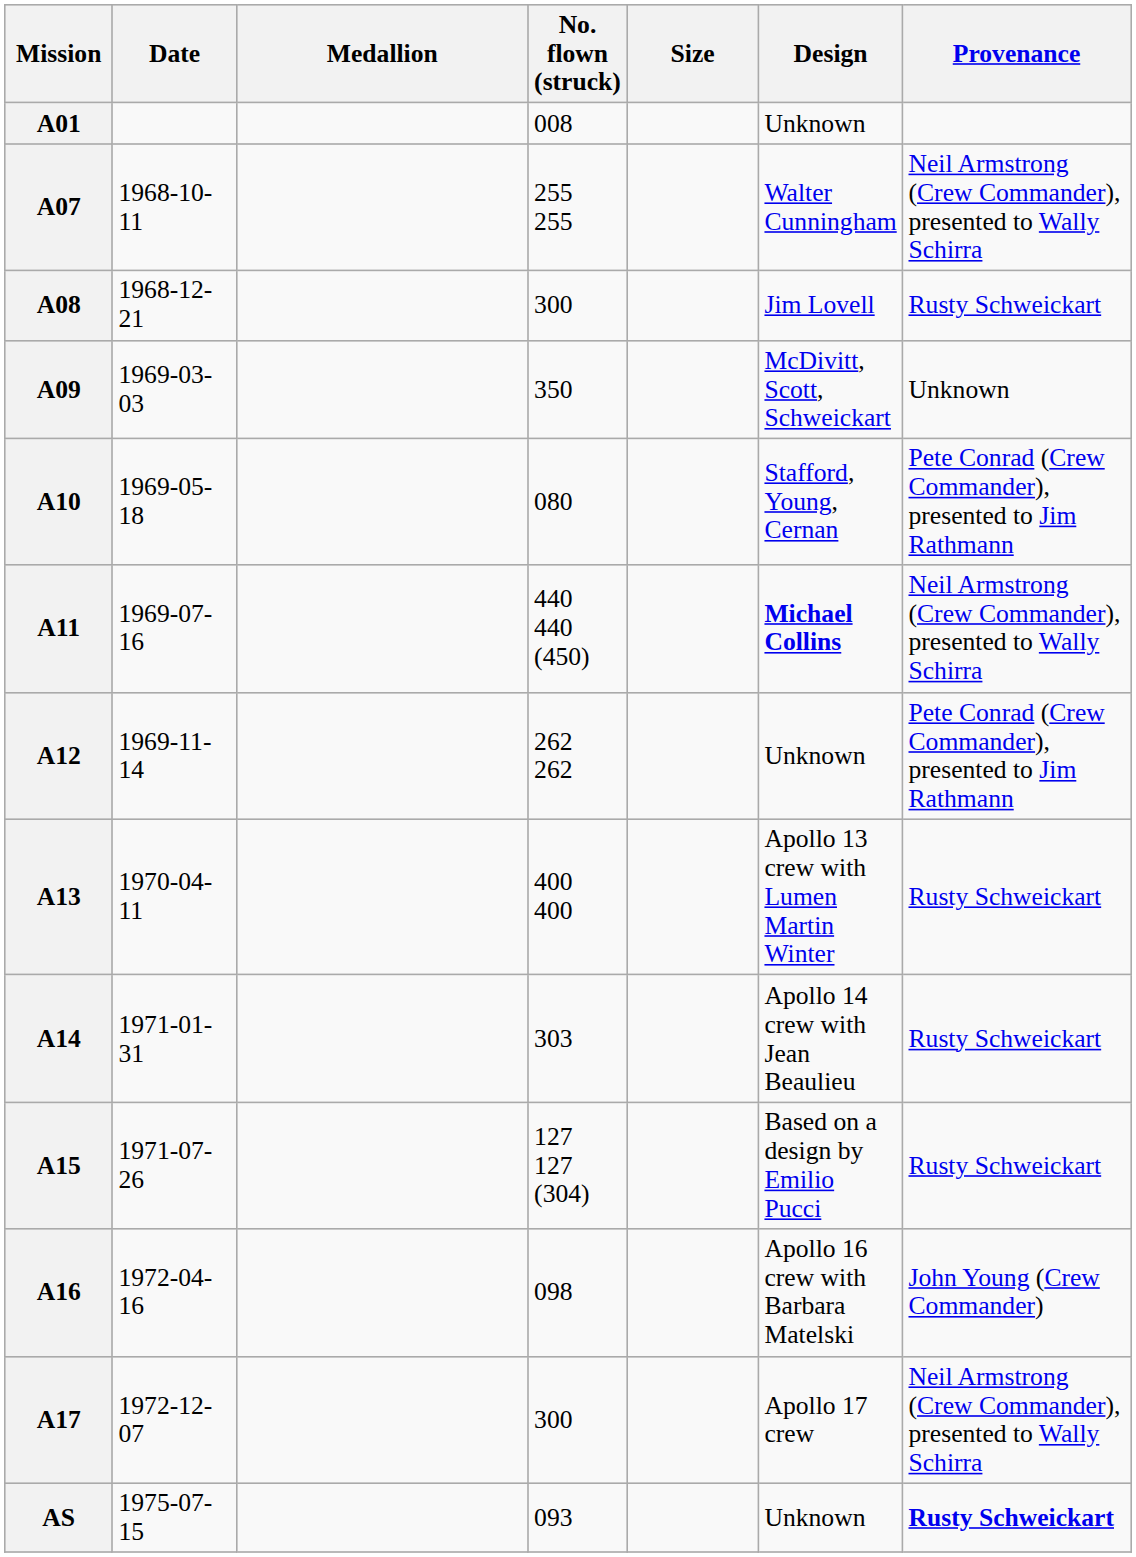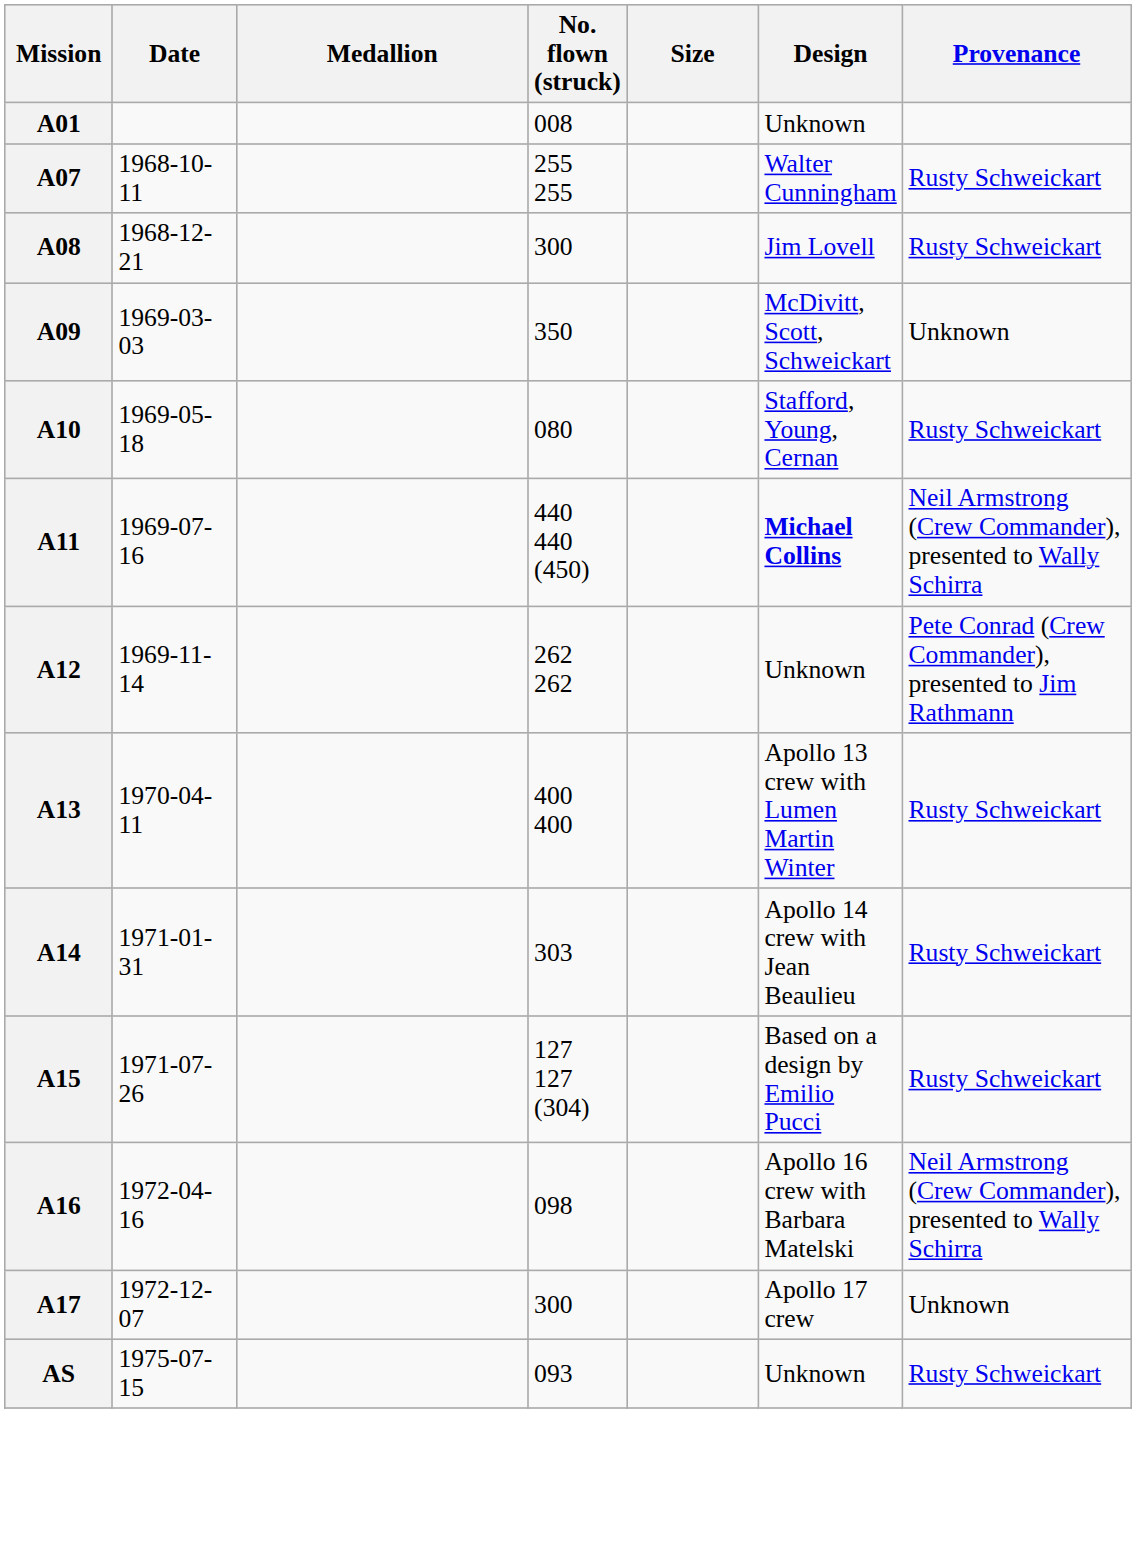 <table class="wikitable sortable">
 <tr>
 <th scope="col" style="width:60px;">Mission</th>
 <th scope="col" style="width:70px; ">Date</th>
 <th scope="col" style="width:175px;" class="unsortable">Medallion</th>
 <th scope="col" style="width:30px;">No. flown<br>(struck)<br></th>
 <th scope="col" style="width:75px;" class="unsortable">Size</th>
 <th scope="col" style="width:75px;" class="unsortable">Design</th>
 <th scope="col" style="width:135px;" class="unsortable"><a href='#'>Provenance</a></th>
 </tr>
 <tr>
 <th><span>A01</span></th>
 <td><div></div></td>
 <td></td>
 <td><span>008</span></td>
 <td></td>
 <td>Unknown</td>
 <td></td>
 </tr>
 <tr>
 <th><span>A07</span></th>
 <td><span>1968-10-11</span></td>
 <td></td>
 <td><span>255</span><div>255<br></div></td>
 <td></td>
 <td><a href='#'>Walter Cunningham</a></td>
-<td><a href='#'>Neil Armstrong</a> (<a href='#'>Crew Commander</a>), presented to <a href='#'>Wally Schirra</a></td>
+<td><a href='#'>Rusty Schweickart</a></td>
 </tr>
 <tr>
 <th><span>A08</span></th>
 <td><span>1968-12-21</span></td>
 <td></td>
 <td><span>300</span></td>
 <td></td>
 <td><a href='#'>Jim Lovell</a></td>
 <td><a href='#'>Rusty Schweickart</a></td>
 </tr>
 <tr>
 <th><span>A09</span></th>
 <td><span>1969-03-03</span></td>
 <td></td>
 <td><span>350</span></td>
 <td></td>
 <td><a href='#'>McDivitt</a>, <a href='#'>Scott</a>, <a href='#'>Schweickart</a></td>
 <td>Unknown</td>
 </tr>
 <tr>
 <th><span>A10</span></th>
 <td><span>1969-05-18</span></td>
 <td></td>
 <td><span>080</span></td>
 <td></td>
 <td><a href='#'>Stafford</a>, <a href='#'>Young</a>, <a href='#'>Cernan</a></td>
-<td><a href='#'>Pete Conrad</a> (<a href='#'>Crew Commander</a>), presented to <a href='#'>Jim Rathmann</a></td>
+<td><a href='#'>Rusty Schweickart</a></td>
 </tr>
 <tr>
 <th><span>A11</span></th>
 <td><span>1969-07-16</span></td>
 <td></td>
 <td><span>440</span><div>440<br>(450)<br></div></td>
 <td></td>
 <td><strong><a href='#'>Michael Collins</a></strong></td>
 <td><a href='#'>Neil Armstrong</a> (<a href='#'>Crew Commander</a>), presented to <a href='#'>Wally Schirra</a></td>
 </tr>
 <tr>
 <th><span>A12</span></th>
 <td><span>1969-11-14</span></td>
 <td></td>
 <td><span>262</span><div>262<br></div></td>
 <td></td>
 <td>Unknown</td>
 <td><a href='#'>Pete Conrad</a> (<a href='#'>Crew Commander</a>), presented to <a href='#'>Jim Rathmann</a></td>
 </tr>
 <tr>
 <th><span>A13</span></th>
 <td><span>1970-04-11</span></td>
 <td></td>
 <td><span>400</span><div>400<br></div></td>
 <td></td>
 <td>Apollo 13 crew with <a href='#'>Lumen Martin Winter</a></td>
 <td><a href='#'>Rusty Schweickart</a></td>
 </tr>
 <tr>
 <th><span>A14</span></th>
 <td><span>1971-01-31</span></td>
 <td></td>
 <td><span>303</span></td>
 <td></td>
 <td>Apollo 14 crew with Jean Beaulieu</td>
 <td><a href='#'>Rusty Schweickart</a></td>
 </tr>
 <tr>
 <th><span>A15</span></th>
 <td><span>1971-07-26</span></td>
 <td></td>
 <td><span>127</span><div>127<br>(304)<br></div></td>
 <td></td>
 <td>Based on a design by <a href='#'>Emilio Pucci</a></td>
 <td><a href='#'>Rusty Schweickart</a></td>
 </tr>
 <tr>
 <th><span>A16</span></th>
 <td><span>1972-04-16</span></td>
 <td></td>
 <td><span>098</span></td>
 <td></td>
 <td>Apollo 16 crew with Barbara Matelski</td>
-<td><a href='#'>John Young</a> (<a href='#'>Crew Commander</a>)</td>
+<td><a href='#'>Neil Armstrong</a> (<a href='#'>Crew Commander</a>), presented to <a href='#'>Wally Schirra</a></td>
 </tr>
 <tr>
 <th><span>A17</span></th>
 <td><span>1972-12-07</span></td>
 <td></td>
 <td><span>300</span></td>
 <td></td>
 <td>Apollo 17 crew</td>
-<td><a href='#'>Neil Armstrong</a> (<a href='#'>Crew Commander</a>), presented to <a href='#'>Wally Schirra</a></td>
+<td>Unknown</td>
 </tr>
 <tr>
 <th><span>AS</span></th>
 <td><span>1975-07-15</span></td>
 <td></td>
 <td><span>093</span></td>
 <td></td>
 <td>Unknown</td>
-<td><strong><a href='#'>Rusty Schweickart</a></strong></td>
+<td><a href='#'>Rusty Schweickart</a></td>
 </tr>
 </table>
